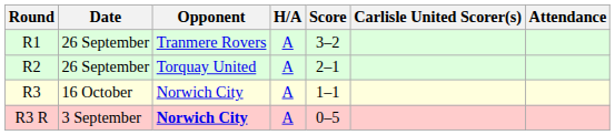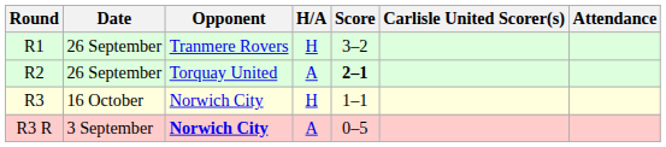 <table class="wikitable" style="text-align:center">
 <tr>
 <th>Round</th>
 <th>Date</th>
 <th>Opponent</th>
 <th>H/A</th>
 <th>Score</th>
 <th>Carlisle United Scorer(s)</th>
 <th>Attendance</th>
 </tr>
 <tr bgcolor=#ddffdd>
 <td>R1</td>
 <td align=left>26 September</td>
 <td align=left><a href='#'>Tranmere Rovers</a></td>
-<td><a href='#'>A</a></td>
+<td><a href='#'>H</a></td>
 <td>3–2</td>
 <td align=left></td>
 <td></td>
 </tr>
 <tr bgcolor=#ddffdd>
 <td>R2</td>
 <td align=left>26 September</td>
 <td align=left><a href='#'>Torquay United</a></td>
 <td><a href='#'>A</a></td>
-<td>2–1</td>
+<td><strong>2–1</strong></td>
 <td align=left></td>
 <td></td>
 </tr>
 <tr bgcolor=#ffffdd>
 <td>R3</td>
 <td align=left>16 October</td>
 <td align=left><a href='#'>Norwich City</a></td>
-<td><a href='#'>A</a></td>
+<td><a href='#'>H</a></td>
 <td>1–1</td>
 <td align=left></td>
 <td></td>
 </tr>
 <tr bgcolor=#FFCCCC>
 <td>R3 R</td>
 <td align=left>3 September</td>
 <td align=left><strong><a href='#'>Norwich City</a></strong></td>
 <td><a href='#'>A</a></td>
 <td>0–5</td>
 <td align=left></td>
 <td></td>
 </tr>
 </table>
